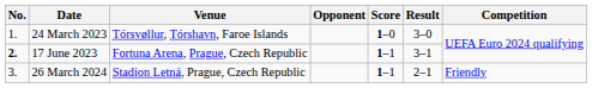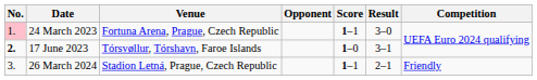 <table class=wikitable collapsible>
 <tr>
 <th>No.</th>
 <th>Date</th>
 <th>Venue</th>
 <th>Opponent</th>
 <th>Score</th>
 <th>Result</th>
 <th>Competition</th>
 </tr>
 <tr>
-<td>1.</td>
+<td style="background: pink;">1.</td>
 <td>24 March 2023</td>
-<td><a href='#'>Tórsvøllur</a>, <a href='#'>Tórshavn</a>, Faroe Islands</td>
+<td><a href='#'>Fortuna Arena</a>, <a href='#'>Prague</a>, Czech Republic</td>
 <td></td>
-<td align=center><strong>1</strong>–0</td>
+<td align=center><strong>1</strong>–1</td>
 <td align=center>3–0</td>
 <td rowspan=2><a href='#'>UEFA Euro 2024 qualifying</a></td>
 </tr>
 <tr>
 <td><strong>2.</strong></td>
 <td>17 June 2023</td>
-<td><a href='#'>Fortuna Arena</a>, <a href='#'>Prague</a>, Czech Republic</td>
+<td><a href='#'>Tórsvøllur</a>, <a href='#'>Tórshavn</a>, Faroe Islands</td>
 <td></td>
-<td align=center><strong>1</strong>–1</td>
+<td align=center><strong>1</strong>–0</td>
 <td align=center>3–1</td>
 </tr>
 <tr>
 <td>3.</td>
 <td>26 March 2024</td>
 <td><a href='#'>Stadion Letná</a>, Prague, Czech Republic</td>
 <td></td>
 <td align=center><strong>1</strong>–1</td>
 <td align=center>2–1</td>
 <td><a href='#'>Friendly</a></td>
 </tr>
 </table>
